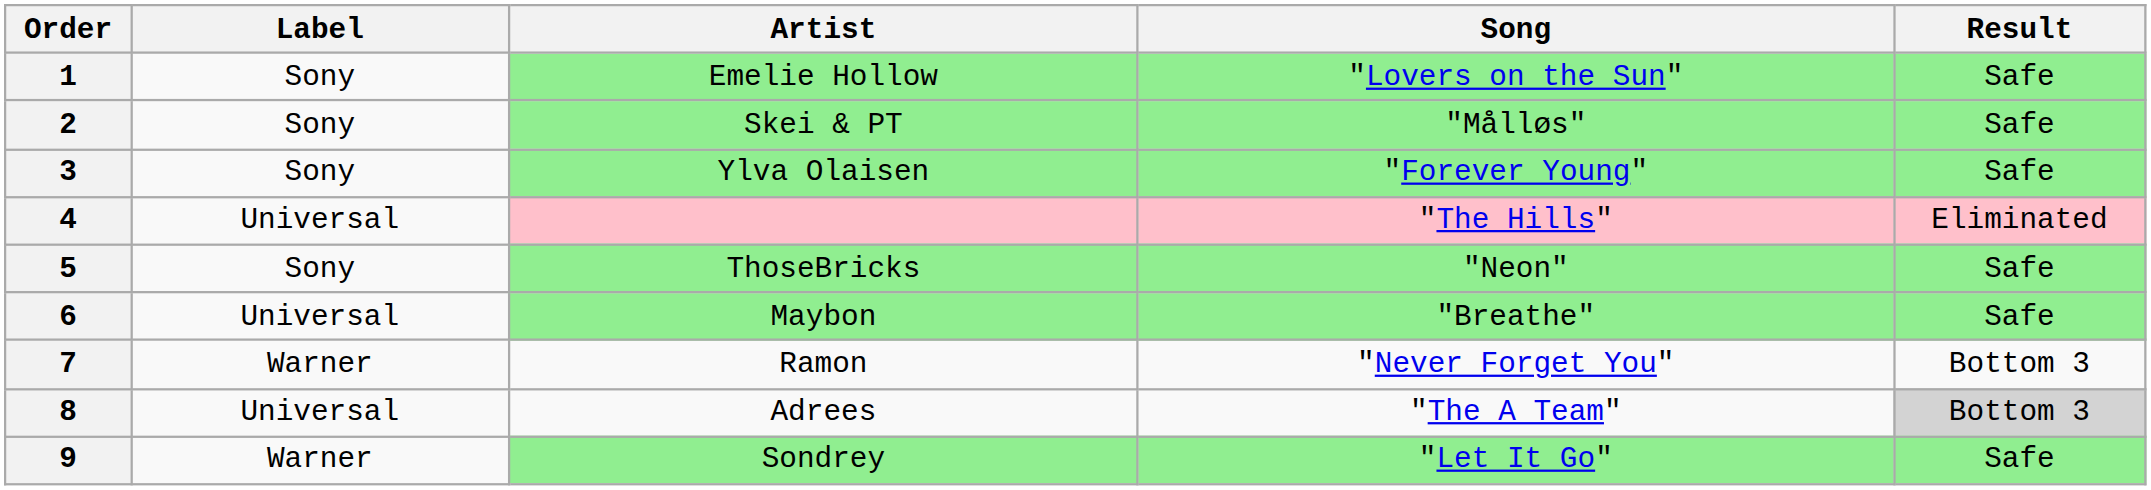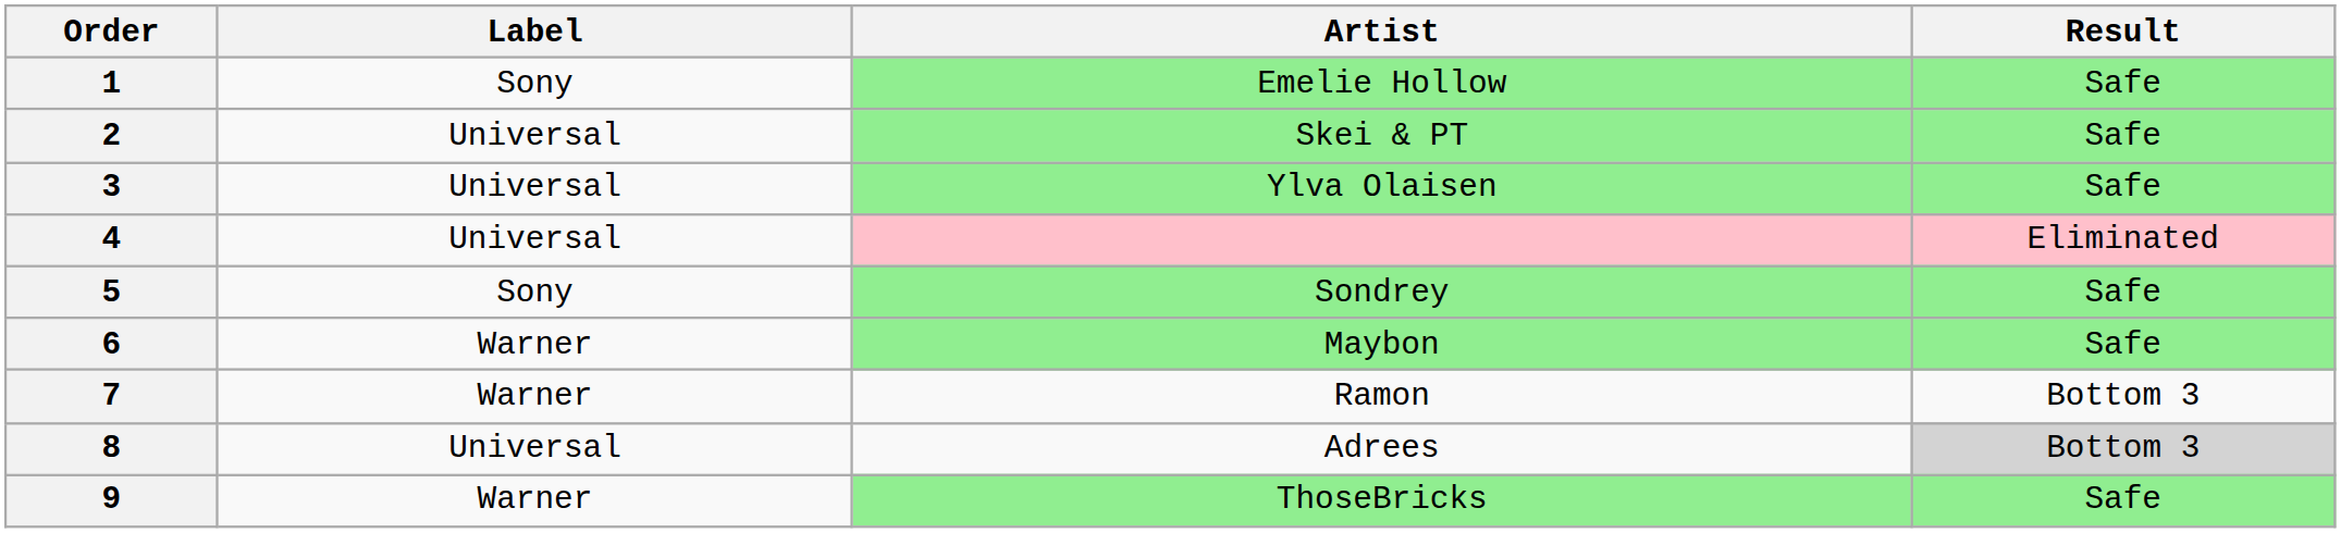 <table class="wikitable" style="text-align:center; width:75%;">
 <tr>
 <th scope="col" style="width:05%;">Order</th>
 <th scope="col" style="width:15%;">Label</th>
 <th scope="col" style="width:25%;">Artist</th>
-<th scope="col" style="width:30%;">Song</th>
 <th scope="col" style="width:10%;">Result</th>
 </tr>
 <tr>
 <th scope="col">1</th>
 <td>Sony</td>
 <td style="background:lightgreen;">Emelie Hollow</td>
-<td style="background:lightgreen;">"<a href='#'>Lovers on the Sun</a>"</td>
 <td style="background:lightgreen;">Safe</td>
 </tr>
 <tr>
 <th scope="col">2</th>
-<td>Sony</td>
+<td>Universal</td>
 <td style="background:lightgreen;">Skei & PT</td>
-<td style="background:lightgreen;">"Målløs"</td>
 <td style="background:lightgreen;">Safe</td>
 </tr>
 <tr>
 <th scope="col">3</th>
-<td>Sony</td>
+<td>Universal</td>
 <td style="background:lightgreen;">Ylva Olaisen</td>
-<td style="background:lightgreen;">"<a href='#'>Forever Young</a>"</td>
 <td style="background:lightgreen;">Safe</td>
 </tr>
 <tr>
 <th scope="col">4</th>
 <td>Universal</td>
 <td style="background:pink;"></td>
-<td style="background:pink;">"<a href='#'>The Hills</a>"</td>
 <td style="background:pink;">Eliminated</td>
 </tr>
 <tr>
 <th scope="col">5</th>
 <td>Sony</td>
-<td style="background:lightgreen;">ThoseBricks</td>
-<td style="background:lightgreen;">"Neon"</td>
+<td style="background:lightgreen;">Sondrey</td>
 <td style="background:lightgreen;">Safe</td>
 </tr>
 <tr>
 <th scope="col">6</th>
-<td>Universal</td>
+<td>Warner</td>
 <td style="background:lightgreen;">Maybon</td>
-<td style="background:lightgreen;">"Breathe"</td>
 <td style="background:lightgreen;">Safe</td>
 </tr>
 <tr>
 <th scope="col">7</th>
 <td>Warner</td>
 <td>Ramon</td>
-<td>"<a href='#'>Never Forget You</a>"</td>
 <td>Bottom 3</td>
 </tr>
 <tr>
 <th scope="col">8</th>
 <td>Universal</td>
 <td>Adrees</td>
-<td>"<a href='#'>The A Team</a>"</td>
 <td style="background: lightgrey;">Bottom 3</td>
 </tr>
 <tr>
 <th scope="col">9</th>
 <td>Warner</td>
-<td style="background:lightgreen;">Sondrey</td>
-<td style="background:lightgreen;">"<a href='#'>Let It Go</a>"</td>
+<td style="background:lightgreen;">ThoseBricks</td>
 <td style="background:lightgreen;">Safe</td>
 </tr>
 </table>
